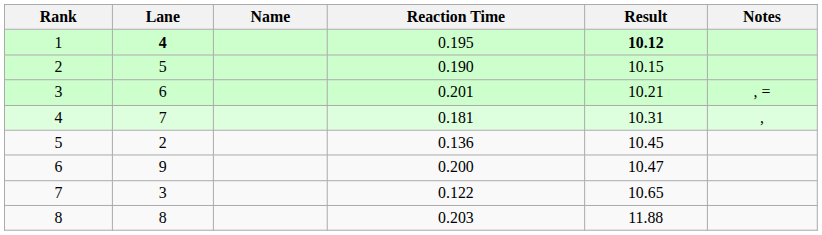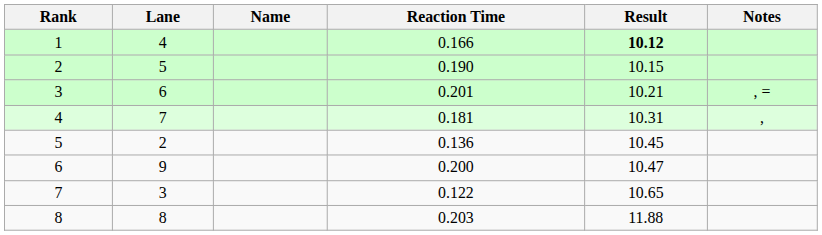 <table class="wikitable" style="text-align:center;width: 65%">
 <tr>
 <th>Rank</th>
 <th>Lane</th>
 <th>Name</th>
 <th>Reaction Time</th>
 <th>Result</th>
 <th>Notes</th>
 </tr>
 <tr bgcolor=ccffcc>
 <td>1</td>
-<td><strong>4</strong></td>
+<td>4</td>
 <td align="left"></td>
-<td>0.195</td>
+<td>0.166</td>
 <td><strong>10.12</strong></td>
 <td></td>
 </tr>
 <tr bgcolor=ccffcc>
 <td>2</td>
 <td>5</td>
 <td align="left"></td>
 <td>0.190</td>
 <td>10.15</td>
 <td></td>
 </tr>
 <tr bgcolor=ccffcc>
 <td>3</td>
 <td>6</td>
 <td align="left"></td>
 <td>0.201</td>
 <td>10.21</td>
 <td>, =</td>
 </tr>
 <tr bgcolor=ddffdd>
 <td>4</td>
 <td>7</td>
 <td align="left"></td>
 <td>0.181</td>
 <td>10.31</td>
 <td>, </td>
 </tr>
 <tr>
 <td>5</td>
 <td>2</td>
 <td align="left"></td>
 <td>0.136</td>
 <td>10.45</td>
 <td></td>
 </tr>
 <tr>
 <td>6</td>
 <td>9</td>
 <td align="left"></td>
 <td>0.200</td>
 <td>10.47</td>
 <td></td>
 </tr>
 <tr>
 <td>7</td>
 <td>3</td>
 <td align="left"></td>
 <td>0.122</td>
 <td>10.65</td>
 <td></td>
 </tr>
 <tr>
 <td>8</td>
 <td>8</td>
 <td align="left"></td>
 <td>0.203</td>
 <td>11.88</td>
 <td></td>
 </tr>
 </table>
